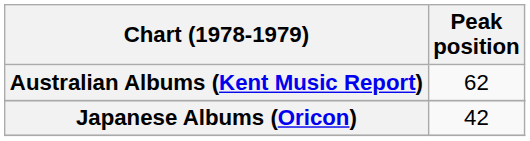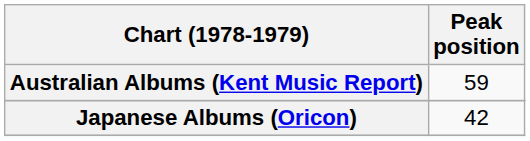 <table class="wikitable sortable plainrowheaders">
 <tr>
 <th scope="col">Chart (1978-1979)</th>
 <th scope="col">Peak<br>position</th>
 </tr>
 <tr>
 <th scope="row">Australian Albums (<a href='#'>Kent Music Report</a>)</th>
-<td align="center">62</td>
+<td align="center">59</td>
 </tr>
 <tr>
 </tr>
 <tr>
 <th scope="row">Japanese Albums (<a href='#'>Oricon</a>)</th>
 <td align="center">42</td>
 </tr>
 <tr>
 </tr>
 </table>
